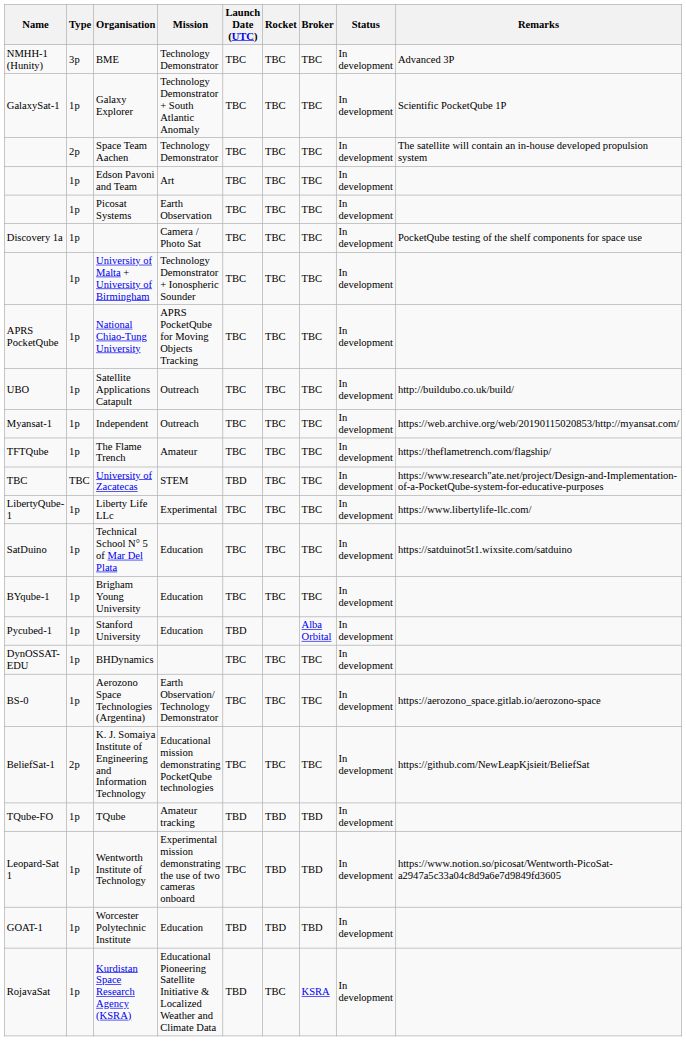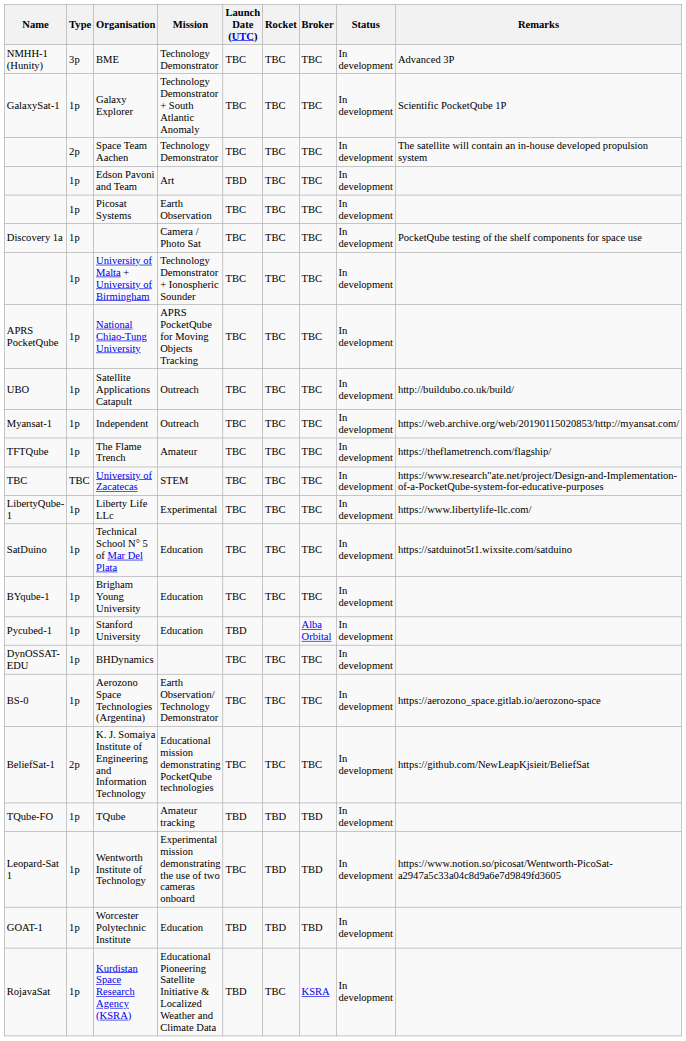 <table class="wikitable sortable sticky-header">
 <tr>
 <th>Name</th>
 <th>Type</th>
 <th>Organisation</th>
 <th>Mission</th>
 <th>Launch Date (<a href='#'>UTC</a>)</th>
 <th>Rocket</th>
 <th>Broker</th>
 <th>Status</th>
 <th>Remarks</th>
 </tr>
 <tr>
 <td> NMHH-1 (Hunity)</td>
 <td>3p</td>
 <td>BME</td>
 <td>Technology Demonstrator</td>
 <td>TBC</td>
 <td>TBC</td>
 <td>TBC</td>
 <td>In development</td>
 <td>Advanced 3P</td>
 </tr>
 <tr>
 <td> GalaxySat-1</td>
 <td>1p</td>
 <td>Galaxy Explorer</td>
 <td>Technology Demonstrator + South Atlantic Anomaly</td>
 <td>TBC</td>
 <td>TBC</td>
 <td>TBC</td>
 <td>In development</td>
 <td>Scientific PocketQube 1P</td>
 </tr>
 <tr>
 <td> </td>
 <td>2p</td>
 <td>Space Team Aachen</td>
 <td>Technology Demonstrator</td>
 <td>TBC</td>
 <td>TBC</td>
 <td>TBC</td>
 <td>In development</td>
 <td>The satellite will contain an in-house developed propulsion system</td>
 </tr>
 <tr>
 <td></td>
 <td>1p</td>
 <td>Edson Pavoni and Team</td>
 <td>Art</td>
-<td>TBC</td>
+<td>TBD</td>
 <td>TBC</td>
 <td>TBC</td>
 <td>In development</td>
 <td></td>
 </tr>
 <tr>
 <td></td>
 <td>1p</td>
 <td>Picosat Systems</td>
 <td>Earth Observation</td>
 <td>TBC</td>
 <td>TBC</td>
 <td>TBC</td>
 <td>In development</td>
 <td></td>
 </tr>
 <tr>
 <td>Discovery 1a</td>
 <td>1p</td>
 <td></td>
 <td>Camera / Photo Sat</td>
 <td>TBC</td>
 <td>TBC</td>
 <td>TBC</td>
 <td>In development</td>
 <td> PocketQube testing of the shelf components for space use</td>
 </tr>
 <tr>
 <td> </td>
 <td>1p</td>
 <td><a href='#'>University of Malta</a> + <a href='#'>University of Birmingham</a></td>
 <td>Technology Demonstrator + Ionospheric Sounder</td>
 <td>TBC</td>
 <td>TBC</td>
 <td>TBC</td>
 <td>In development</td>
 <td> <br></td>
 </tr>
 <tr>
 <td>APRS PocketQube</td>
 <td>1p</td>
 <td><a href='#'>National Chiao-Tung University</a></td>
 <td>APRS PocketQube for Moving Objects Tracking</td>
 <td>TBC</td>
 <td>TBC</td>
 <td>TBC</td>
 <td>In development</td>
 <td></td>
 </tr>
 <tr>
 <td>UBO</td>
 <td>1p</td>
 <td>Satellite Applications Catapult</td>
 <td>Outreach</td>
 <td>TBC</td>
 <td>TBC</td>
 <td>TBC</td>
 <td>In development</td>
 <td>http://buildubo.co.uk/build/ </td>
 </tr>
 <tr>
 <td>Myansat-1</td>
 <td>1p</td>
 <td>Independent</td>
 <td>Outreach</td>
 <td>TBC</td>
 <td>TBC</td>
 <td>TBC</td>
 <td>In development</td>
 <td>https://web.archive.org/web/20190115020853/http://myansat.com/</td>
 </tr>
 <tr>
 <td>TFTQube</td>
 <td>1p</td>
 <td>The Flame Trench</td>
 <td>Amateur</td>
 <td>TBC</td>
 <td>TBC</td>
 <td>TBC</td>
 <td>In development</td>
 <td>https://theflametrench.com/flagship/</td>
 </tr>
 <tr>
 <td>TBC</td>
 <td>TBC</td>
 <td><a href='#'>University of Zacatecas</a></td>
 <td>STEM</td>
-<td>TBD</td>
+<td>TBC</td>
 <td>TBC</td>
 <td>TBC</td>
 <td>In development</td>
 <td>https://www.research"ate.net/project/Design-and-Implementation-of-a-PocketQube-system-for-educative-purposes </td>
 </tr>
 <tr>
 <td>LibertyQube-1</td>
 <td>1p</td>
 <td>Liberty Life LLc</td>
 <td>Experimental</td>
 <td>TBC</td>
 <td>TBC</td>
 <td>TBC</td>
 <td>In development</td>
 <td>https://www.libertylife-llc.com/</td>
 </tr>
 <tr>
 <td>SatDuino</td>
 <td>1p</td>
 <td>Technical School N° 5 of <a href='#'>Mar Del Plata</a></td>
 <td>Education</td>
 <td>TBC</td>
 <td>TBC</td>
 <td>TBC</td>
 <td>In development</td>
 <td>https://satduinot5t1.wixsite.com/satduino</td>
 </tr>
 <tr>
 <td>BYqube-1</td>
 <td>1p</td>
 <td>Brigham Young University</td>
 <td>Education</td>
 <td>TBC</td>
 <td>TBC</td>
 <td>TBC</td>
 <td>In development</td>
 <td></td>
 </tr>
 <tr>
 <td>Pycubed-1</td>
 <td>1p</td>
 <td>Stanford University</td>
 <td>Education</td>
 <td>TBD</td>
 <td></td>
 <td><a href='#'>Alba Orbital</a></td>
 <td>In development</td>
 <td></td>
 </tr>
 <tr>
 <td>DynOSSAT-EDU</td>
 <td>1p</td>
 <td>BHDynamics</td>
 <td></td>
 <td>TBC</td>
 <td>TBC</td>
 <td>TBC</td>
 <td>In development</td>
 <td></td>
 </tr>
 <tr>
 <td>BS-0</td>
 <td>1p</td>
 <td>Aerozono Space Technologies (Argentina)</td>
 <td>Earth Observation/ Technology Demonstrator</td>
 <td>TBC</td>
 <td>TBC</td>
 <td>TBC</td>
 <td>In development</td>
 <td>https://aerozono_space.gitlab.io/aerozono-space</td>
 </tr>
 <tr>
 <td>BeliefSat-1</td>
 <td>2p</td>
 <td>K. J. Somaiya Institute of Engineering and Information Technology</td>
 <td>Educational mission demonstrating PocketQube technologies</td>
 <td>TBC</td>
 <td>TBC</td>
 <td>TBC</td>
 <td>In development</td>
 <td>https://github.com/NewLeapKjsieit/BeliefSat</td>
 </tr>
 <tr>
 <td>TQube-FO</td>
 <td>1p</td>
 <td>TQube</td>
 <td>Amateur tracking</td>
 <td>TBD</td>
 <td>TBD</td>
 <td>TBD</td>
 <td>In development</td>
 <td></td>
 </tr>
 <tr>
 <td>Leopard-Sat 1</td>
 <td>1p</td>
 <td>Wentworth Institute of Technology</td>
 <td>Experimental mission demonstrating the use of two cameras onboard</td>
 <td>TBC</td>
 <td>TBD</td>
 <td>TBD</td>
 <td>In development</td>
 <td>https://www.notion.so/picosat/Wentworth-PicoSat-a2947a5c33a04c8d9a6e7d9849fd3605</td>
 </tr>
 <tr>
 <td>GOAT-1</td>
 <td>1p</td>
 <td>Worcester Polytechnic Institute</td>
 <td>Education</td>
 <td>TBD</td>
 <td>TBD</td>
 <td>TBD</td>
 <td>In development</td>
 <td></td>
 </tr>
 <tr>
 <td> RojavaSat</td>
 <td>1p</td>
 <td><a href='#'>Kurdistan Space Research Agency (KSRA)</a></td>
 <td>Educational Pioneering Satellite Initiative & Localized Weather and Climate Data</td>
 <td>TBD</td>
 <td>TBC</td>
 <td><a href='#'>KSRA</a></td>
 <td>In development</td>
 </tr>
 </table>
